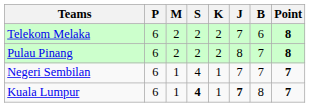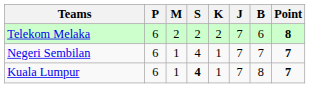 <table class="wikitable" style="text-align: center;">
 <tr>
 <th width="175">Teams</th>
 <th width="20">P</th>
 <th width="20">M</th>
 <th width="20">S</th>
 <th width="20">K</th>
 <th width="20">J</th>
 <th width="20">B</th>
 <th width="20">Point</th>
 </tr>
 <tr bgcolor="#ccffcc">
 <td align="left"><a href='#'>Telekom Melaka</a></td>
 <td>6</td>
 <td>2</td>
 <td>2</td>
 <td>2</td>
 <td>7</td>
 <td>6</td>
 <td><strong>8</strong></td>
 </tr>
-<tr bgcolor="#ccffcc">
-<td align="left"><a href='#'>Pulau Pinang</a></td>
-<td>6</td>
-<td>2</td>
-<td>2</td>
-<td>2</td>
-<td>8</td>
-<td>7</td>
-<td><strong>8</strong></td>
-</tr>
 <tr>
 <td align="left"><a href='#'>Negeri Sembilan</a></td>
 <td>6</td>
 <td>1</td>
 <td>4</td>
 <td>1</td>
 <td>7</td>
 <td>7</td>
 <td><strong>7</strong></td>
 </tr>
 <tr>
 <td align="left"><a href='#'>Kuala Lumpur</a></td>
 <td>6</td>
 <td>1</td>
 <td><strong>4</strong></td>
 <td>1</td>
-<td><strong>7</strong></td>
+<td>7</td>
 <td>8</td>
 <td><strong>7</strong></td>
 </tr>
 </table>
